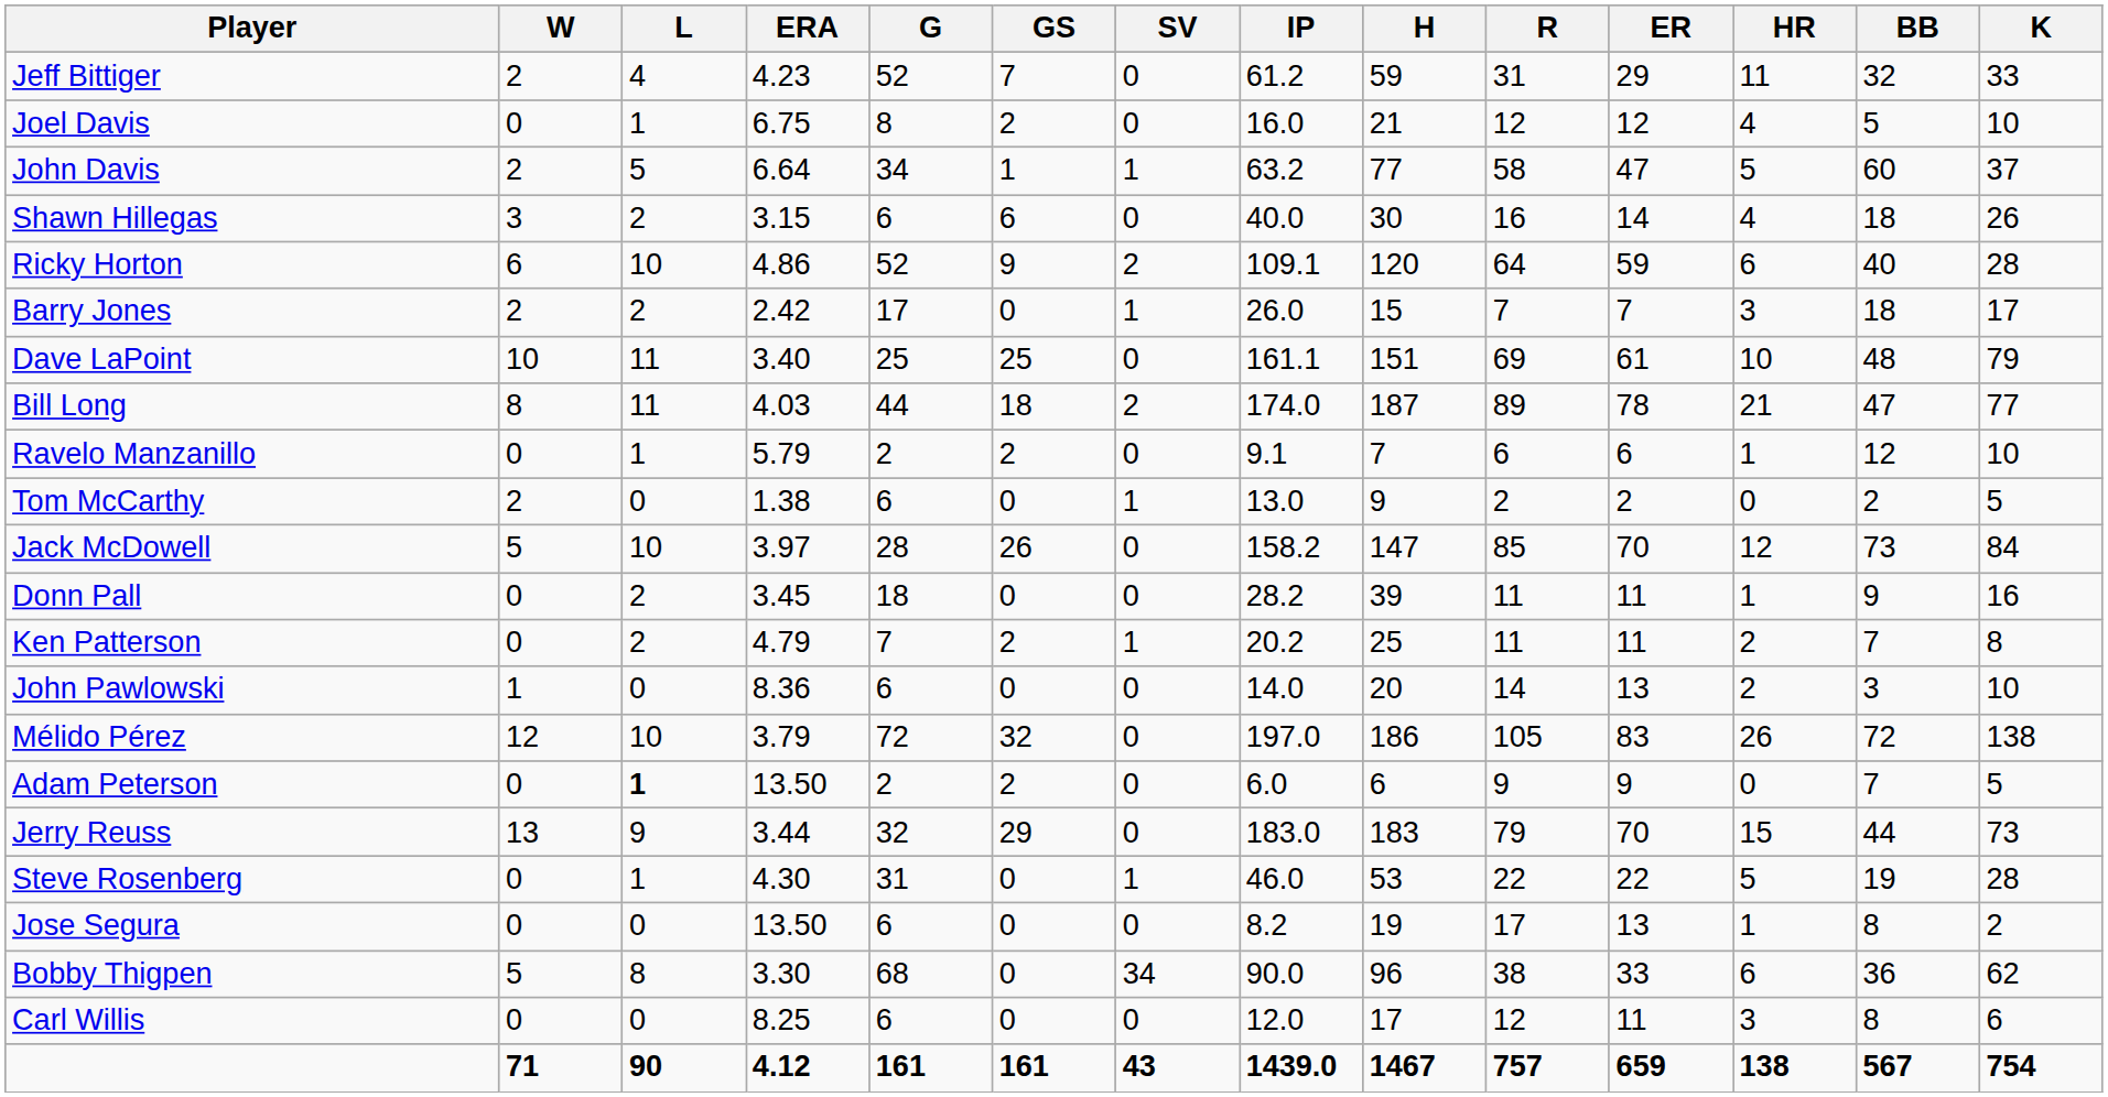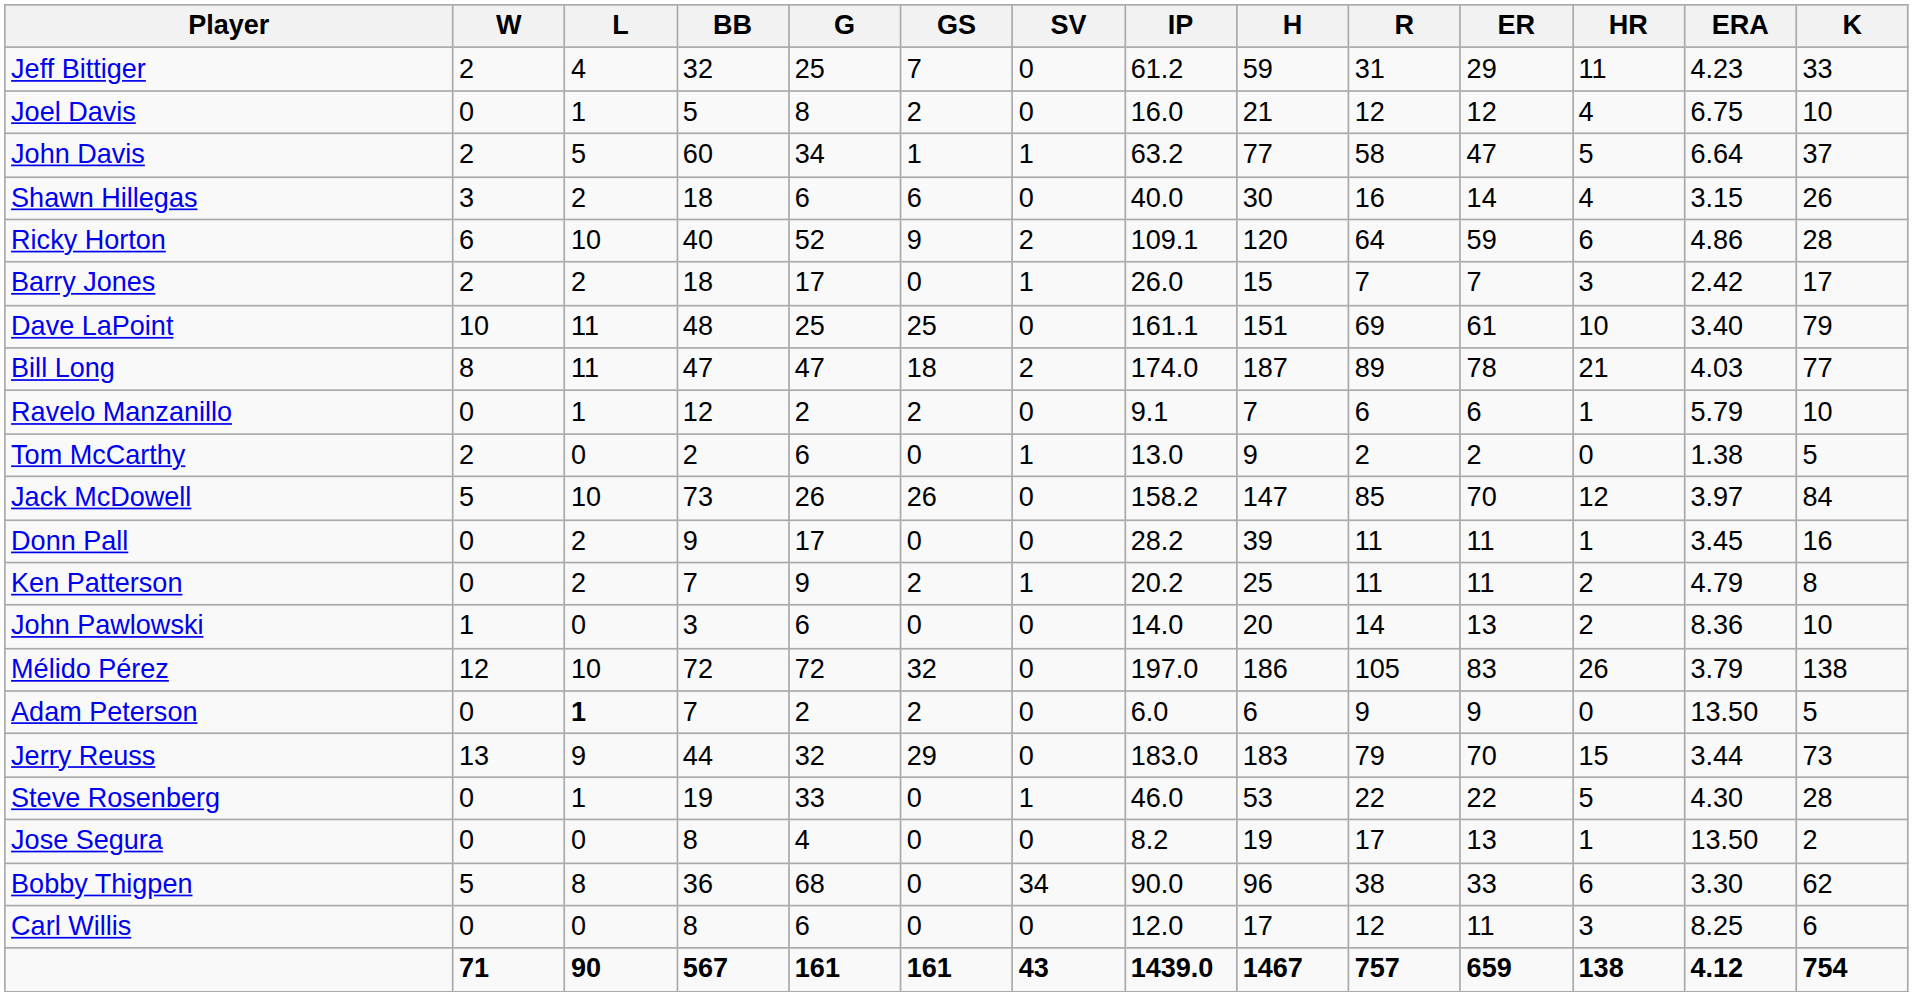 <table class="wikitable sortable">
 <tr>
 <th bgcolor="#DDDDFF" width="20%">Player</th>
 <th bgcolor="#DDDDFF" width="5%">W</th>
 <th bgcolor="#DDDDFF" width="5%">L</th>
-<th bgcolor="#DDDDFF" width="5%">ERA</th>
+<th bgcolor="#DDDDFF" width="5%">BB</th>
 <th bgcolor="#DDDDFF" width="5%">G</th>
 <th bgcolor="#DDDDFF" width="5%">GS</th>
 <th bgcolor="#DDDDFF" width="5%">SV</th>
 <th bgcolor="#DDDDFF" width="5%">IP</th>
 <th bgcolor="#DDDDFF" width="5%">H</th>
 <th bgcolor="#DDDDFF" width="5%">R</th>
 <th bgcolor="#DDDDFF" width="5%">ER</th>
 <th bgcolor="#DDDDFF" width="5%">HR</th>
-<th bgcolor="#DDDDFF" width="5%">BB</th>
+<th bgcolor="#DDDDFF" width="5%">ERA</th>
 <th bgcolor="#DDDDFF" width="5%">K</th>
 </tr>
 <tr>
 <td><a href='#'>Jeff Bittiger</a></td>
 <td>2</td>
 <td>4</td>
-<td>4.23</td>
-<td>52</td>
+<td>32</td>
+<td>25</td>
 <td>7</td>
 <td>0</td>
 <td>61.2</td>
 <td>59</td>
 <td>31</td>
 <td>29</td>
 <td>11</td>
-<td>32</td>
+<td>4.23</td>
 <td>33</td>
 </tr>
 <tr>
 <td><a href='#'>Joel Davis</a></td>
 <td>0</td>
 <td>1</td>
-<td>6.75</td>
+<td>5</td>
 <td>8</td>
 <td>2</td>
 <td>0</td>
 <td>16.0</td>
 <td>21</td>
 <td>12</td>
 <td>12</td>
 <td>4</td>
-<td>5</td>
+<td>6.75</td>
 <td>10</td>
 </tr>
 <tr>
 <td><a href='#'>John Davis</a></td>
 <td>2</td>
 <td>5</td>
-<td>6.64</td>
+<td>60</td>
 <td>34</td>
 <td>1</td>
 <td>1</td>
 <td>63.2</td>
 <td>77</td>
 <td>58</td>
 <td>47</td>
 <td>5</td>
-<td>60</td>
+<td>6.64</td>
 <td>37</td>
 </tr>
 <tr>
 <td><a href='#'>Shawn Hillegas</a></td>
 <td>3</td>
 <td>2</td>
-<td>3.15</td>
+<td>18</td>
 <td>6</td>
 <td>6</td>
 <td>0</td>
 <td>40.0</td>
 <td>30</td>
 <td>16</td>
 <td>14</td>
 <td>4</td>
-<td>18</td>
+<td>3.15</td>
 <td>26</td>
 </tr>
 <tr>
 <td><a href='#'>Ricky Horton</a></td>
 <td>6</td>
 <td>10</td>
-<td>4.86</td>
+<td>40</td>
 <td>52</td>
 <td>9</td>
 <td>2</td>
 <td>109.1</td>
 <td>120</td>
 <td>64</td>
 <td>59</td>
 <td>6</td>
-<td>40</td>
+<td>4.86</td>
 <td>28</td>
 </tr>
 <tr>
 <td><a href='#'>Barry Jones</a></td>
 <td>2</td>
 <td>2</td>
-<td>2.42</td>
+<td>18</td>
 <td>17</td>
 <td>0</td>
 <td>1</td>
 <td>26.0</td>
 <td>15</td>
 <td>7</td>
 <td>7</td>
 <td>3</td>
-<td>18</td>
+<td>2.42</td>
 <td>17</td>
 </tr>
 <tr>
 <td><a href='#'>Dave LaPoint</a></td>
 <td>10</td>
 <td>11</td>
-<td>3.40</td>
+<td>48</td>
 <td>25</td>
 <td>25</td>
 <td>0</td>
 <td>161.1</td>
 <td>151</td>
 <td>69</td>
 <td>61</td>
 <td>10</td>
-<td>48</td>
+<td>3.40</td>
 <td>79</td>
 </tr>
 <tr>
 <td><a href='#'>Bill Long</a></td>
 <td>8</td>
 <td>11</td>
-<td>4.03</td>
-<td>44</td>
+<td>47</td>
+<td>47</td>
 <td>18</td>
 <td>2</td>
 <td>174.0</td>
 <td>187</td>
 <td>89</td>
 <td>78</td>
 <td>21</td>
-<td>47</td>
+<td>4.03</td>
 <td>77</td>
 </tr>
 <tr>
 <td><a href='#'>Ravelo Manzanillo</a></td>
 <td>0</td>
 <td>1</td>
-<td>5.79</td>
+<td>12</td>
 <td>2</td>
 <td>2</td>
 <td>0</td>
 <td>9.1</td>
 <td>7</td>
 <td>6</td>
 <td>6</td>
 <td>1</td>
-<td>12</td>
+<td>5.79</td>
 <td>10</td>
 </tr>
 <tr>
 <td><a href='#'>Tom McCarthy</a></td>
 <td>2</td>
 <td>0</td>
-<td>1.38</td>
+<td>2</td>
 <td>6</td>
 <td>0</td>
 <td>1</td>
 <td>13.0</td>
 <td>9</td>
 <td>2</td>
 <td>2</td>
 <td>0</td>
-<td>2</td>
+<td>1.38</td>
 <td>5</td>
 </tr>
 <tr>
 <td><a href='#'>Jack McDowell</a></td>
 <td>5</td>
 <td>10</td>
-<td>3.97</td>
-<td>28</td>
+<td>73</td>
+<td>26</td>
 <td>26</td>
 <td>0</td>
 <td>158.2</td>
 <td>147</td>
 <td>85</td>
 <td>70</td>
 <td>12</td>
-<td>73</td>
+<td>3.97</td>
 <td>84</td>
 </tr>
 <tr>
 <td><a href='#'>Donn Pall</a></td>
 <td>0</td>
 <td>2</td>
-<td>3.45</td>
-<td>18</td>
+<td>9</td>
+<td>17</td>
 <td>0</td>
 <td>0</td>
 <td>28.2</td>
 <td>39</td>
 <td>11</td>
 <td>11</td>
 <td>1</td>
-<td>9</td>
+<td>3.45</td>
 <td>16</td>
 </tr>
 <tr>
 <td><a href='#'>Ken Patterson</a></td>
 <td>0</td>
 <td>2</td>
-<td>4.79</td>
 <td>7</td>
+<td>9</td>
 <td>2</td>
 <td>1</td>
 <td>20.2</td>
 <td>25</td>
 <td>11</td>
 <td>11</td>
 <td>2</td>
-<td>7</td>
+<td>4.79</td>
 <td>8</td>
 </tr>
 <tr>
 <td><a href='#'>John Pawlowski</a></td>
 <td>1</td>
 <td>0</td>
-<td>8.36</td>
+<td>3</td>
 <td>6</td>
 <td>0</td>
 <td>0</td>
 <td>14.0</td>
 <td>20</td>
 <td>14</td>
 <td>13</td>
 <td>2</td>
-<td>3</td>
+<td>8.36</td>
 <td>10</td>
 </tr>
 <tr>
 <td><a href='#'>Mélido Pérez</a></td>
 <td>12</td>
 <td>10</td>
-<td>3.79</td>
+<td>72</td>
 <td>72</td>
 <td>32</td>
 <td>0</td>
 <td>197.0</td>
 <td>186</td>
 <td>105</td>
 <td>83</td>
 <td>26</td>
-<td>72</td>
+<td>3.79</td>
 <td>138</td>
 </tr>
 <tr>
 <td><a href='#'>Adam Peterson</a></td>
 <td>0</td>
 <td><strong>1</strong></td>
-<td>13.50</td>
+<td>7</td>
 <td>2</td>
 <td>2</td>
 <td>0</td>
 <td>6.0</td>
 <td>6</td>
 <td>9</td>
 <td>9</td>
 <td>0</td>
-<td>7</td>
+<td>13.50</td>
 <td>5</td>
 </tr>
 <tr>
 <td><a href='#'>Jerry Reuss</a></td>
 <td>13</td>
 <td>9</td>
-<td>3.44</td>
+<td>44</td>
 <td>32</td>
 <td>29</td>
 <td>0</td>
 <td>183.0</td>
 <td>183</td>
 <td>79</td>
 <td>70</td>
 <td>15</td>
-<td>44</td>
+<td>3.44</td>
 <td>73</td>
 </tr>
 <tr>
 <td><a href='#'>Steve Rosenberg</a></td>
 <td>0</td>
 <td>1</td>
-<td>4.30</td>
-<td>31</td>
+<td>19</td>
+<td>33</td>
 <td>0</td>
 <td>1</td>
 <td>46.0</td>
 <td>53</td>
 <td>22</td>
 <td>22</td>
 <td>5</td>
-<td>19</td>
+<td>4.30</td>
 <td>28</td>
 </tr>
 <tr>
 <td><a href='#'>Jose Segura</a></td>
 <td>0</td>
 <td>0</td>
-<td>13.50</td>
-<td>6</td>
+<td>8</td>
+<td>4</td>
 <td>0</td>
 <td>0</td>
 <td>8.2</td>
 <td>19</td>
 <td>17</td>
 <td>13</td>
 <td>1</td>
-<td>8</td>
+<td>13.50</td>
 <td>2</td>
 </tr>
 <tr>
 <td><a href='#'>Bobby Thigpen</a></td>
 <td>5</td>
 <td>8</td>
-<td>3.30</td>
+<td>36</td>
 <td>68</td>
 <td>0</td>
 <td>34</td>
 <td>90.0</td>
 <td>96</td>
 <td>38</td>
 <td>33</td>
 <td>6</td>
-<td>36</td>
+<td>3.30</td>
 <td>62</td>
 </tr>
 <tr>
 <td><a href='#'>Carl Willis</a></td>
 <td>0</td>
 <td>0</td>
-<td>8.25</td>
+<td>8</td>
 <td>6</td>
 <td>0</td>
 <td>0</td>
 <td>12.0</td>
 <td>17</td>
 <td>12</td>
 <td>11</td>
 <td>3</td>
-<td>8</td>
+<td>8.25</td>
 <td>6</td>
 </tr>
 <tr class="sortbottom">
 <td></td>
 <td><strong>71</strong></td>
 <td><strong>90</strong></td>
-<td><strong>4.12</strong></td>
+<td><strong>567</strong></td>
 <td><strong>161</strong></td>
 <td><strong>161</strong></td>
 <td><strong>43</strong></td>
 <td><strong>1439.0</strong></td>
 <td><strong>1467</strong></td>
 <td><strong>757</strong></td>
 <td><strong>659</strong></td>
 <td><strong>138</strong></td>
-<td><strong>567</strong></td>
+<td><strong>4.12</strong></td>
 <td><strong>754</strong></td>
 </tr>
 </table>
